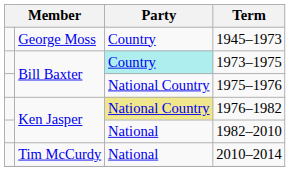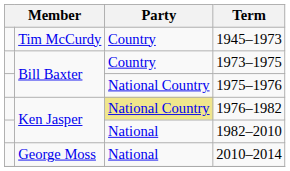 <table class="wikitable">
 <tr>
 <th colspan="2">Member</th>
 <th>Party</th>
 <th>Term</th>
 </tr>
 <tr>
 <td> </td>
-<td><a href='#'>George Moss</a></td>
+<td><a href='#'>Tim McCurdy</a></td>
 <td><a href='#'>Country</a></td>
 <td>1945–1973</td>
 </tr>
 <tr>
 <td> </td>
 <td rowspan="2"><a href='#'>Bill Baxter</a></td>
-<td style="background: paleturquoise;"><a href='#'>Country</a></td>
+<td><a href='#'>Country</a></td>
 <td>1973–1975</td>
 </tr>
 <tr>
 <td> </td>
 <td><a href='#'>National Country</a></td>
 <td>1975–1976</td>
 </tr>
 <tr>
 <td> </td>
 <td rowspan="2"><a href='#'>Ken Jasper</a></td>
 <td style="background: khaki;"><a href='#'>National Country</a></td>
 <td>1976–1982</td>
 </tr>
 <tr>
 <td> </td>
 <td><a href='#'>National</a></td>
 <td>1982–2010</td>
 </tr>
 <tr>
 <td> </td>
-<td><a href='#'>Tim McCurdy</a></td>
+<td><a href='#'>George Moss</a></td>
 <td><a href='#'>National</a></td>
 <td>2010–2014</td>
 </tr>
 <tr>
 </tr>
 </table>
